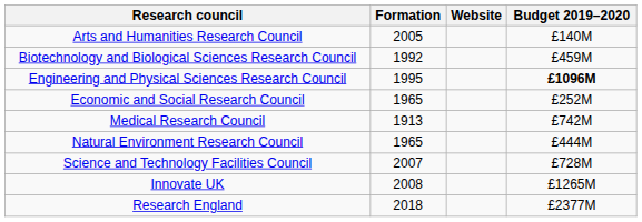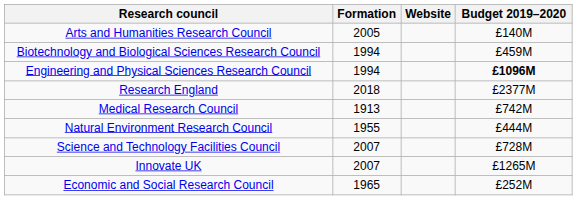 <table class="wikitable" style="text-align:center; width:60%">
 <tr>
 <th>Research council</th>
 <th>Formation</th>
 <th>Website</th>
 <th>Budget 2019–2020</th>
 </tr>
 <tr>
 <td><a href='#'>Arts and Humanities Research Council</a></td>
 <td>2005</td>
 <td></td>
 <td>£140M</td>
 </tr>
 <tr>
 <td><a href='#'>Biotechnology and Biological Sciences Research Council</a></td>
-<td>1992</td>
+<td>1994</td>
 <td></td>
 <td>£459M</td>
 </tr>
 <tr>
 <td><a href='#'>Engineering and Physical Sciences Research Council</a></td>
-<td>1995</td>
+<td>1994</td>
 <td></td>
 <td><strong>£1096M</strong></td>
 </tr>
 <tr>
-<td><a href='#'>Economic and Social Research Council</a></td>
-<td>1965</td>
+<td><a href='#'>Research England</a></td>
+<td>2018</td>
 <td></td>
-<td>£252M</td>
+<td>£2377M</td>
 </tr>
 <tr>
 <td><a href='#'>Medical Research Council</a></td>
 <td>1913</td>
 <td></td>
 <td>£742M</td>
 </tr>
 <tr>
 <td><a href='#'>Natural Environment Research Council</a></td>
-<td>1965</td>
+<td>1955</td>
 <td></td>
 <td>£444M</td>
 </tr>
 <tr>
 <td><a href='#'>Science and Technology Facilities Council</a></td>
 <td>2007</td>
 <td></td>
 <td>£728M</td>
 </tr>
 <tr>
 <td><a href='#'>Innovate UK</a></td>
-<td>2008</td>
+<td>2007</td>
 <td></td>
 <td>£1265M</td>
 </tr>
 <tr>
-<td><a href='#'>Research England</a></td>
-<td>2018</td>
+<td><a href='#'>Economic and Social Research Council</a></td>
+<td>1965</td>
 <td></td>
-<td>£2377M</td>
+<td>£252M</td>
 </tr>
 </table>
